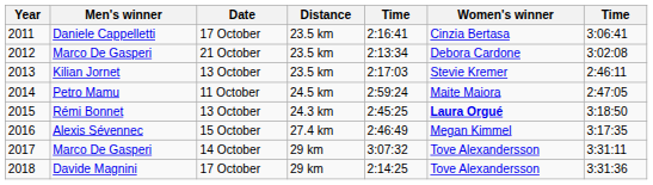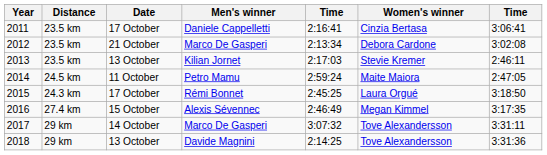 <table class="wikitable" width=60% style="font-size:90%; text-align:left;">
 <tr>
 <th>Year</th>
+<th>Distance</th>
+<th>Date</th>
 <th>Men's winner</th>
-<th>Date</th>
-<th>Distance</th>
 <th>Time</th>
 <th>Women's winner</th>
 <th>Time</th>
 </tr>
 <tr>
 <td>2011</td>
+<td>23.5 km</td>
+<td>17 October</td>
 <td> <a href='#'>Daniele Cappelletti</a></td>
-<td>17 October</td>
-<td>23.5 km</td>
 <td>2:16:41</td>
 <td> <a href='#'>Cinzia Bertasa</a></td>
 <td>3:06:41</td>
 </tr>
 <tr>
 <td>2012</td>
+<td>23.5 km</td>
+<td>21 October</td>
 <td> <a href='#'>Marco De Gasperi</a></td>
-<td>21 October</td>
-<td>23.5 km</td>
 <td>2:13:34</td>
 <td> <a href='#'>Debora Cardone</a></td>
 <td>3:02:08</td>
 </tr>
 <tr>
 <td>2013</td>
+<td>23.5 km</td>
+<td>13 October</td>
 <td> <a href='#'>Kilian Jornet </a></td>
-<td>13 October</td>
-<td>23.5 km</td>
 <td>2:17:03</td>
 <td> <a href='#'>Stevie Kremer</a></td>
 <td>2:46:11</td>
 </tr>
 <tr>
 <td>2014</td>
+<td>24.5 km</td>
+<td>11 October</td>
 <td> <a href='#'>Petro Mamu</a></td>
-<td>11 October</td>
-<td>24.5 km</td>
 <td>2:59:24</td>
 <td> <a href='#'>Maite Maiora</a></td>
 <td>2:47:05</td>
 </tr>
 <tr>
 <td>2015</td>
+<td>24.3 km</td>
+<td>17 October</td>
 <td> <a href='#'>Rémi Bonnet</a></td>
-<td>13 October</td>
-<td>24.3 km</td>
 <td>2:45:25</td>
-<td><strong> <a href='#'>Laura Orgué</a></strong></td>
+<td> <a href='#'>Laura Orgué</a></td>
 <td>3:18:50</td>
 </tr>
 <tr>
 <td>2016</td>
+<td>27.4 km</td>
+<td>15 October</td>
 <td> <a href='#'>Alexis Sévennec</a></td>
-<td>15 October</td>
-<td>27.4 km</td>
 <td>2:46:49</td>
 <td> <a href='#'>Megan Kimmel</a></td>
 <td>3:17:35</td>
 </tr>
 <tr>
 <td>2017</td>
+<td>29 km</td>
+<td>14 October</td>
 <td> <a href='#'>Marco De Gasperi</a></td>
-<td>14 October</td>
-<td>29 km</td>
 <td>3:07:32</td>
 <td> <a href='#'>Tove Alexandersson</a></td>
 <td>3:31:11</td>
 </tr>
 <tr>
 <td>2018</td>
+<td>29 km</td>
+<td>13 October</td>
 <td> <a href='#'>Davide Magnini</a></td>
-<td>17 October</td>
-<td>29 km</td>
 <td>2:14:25</td>
 <td> <a href='#'>Tove Alexandersson</a></td>
 <td>3:31:36</td>
 </tr>
 </table>
